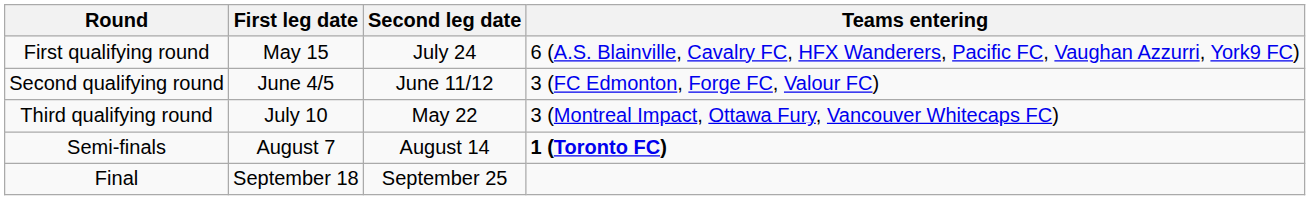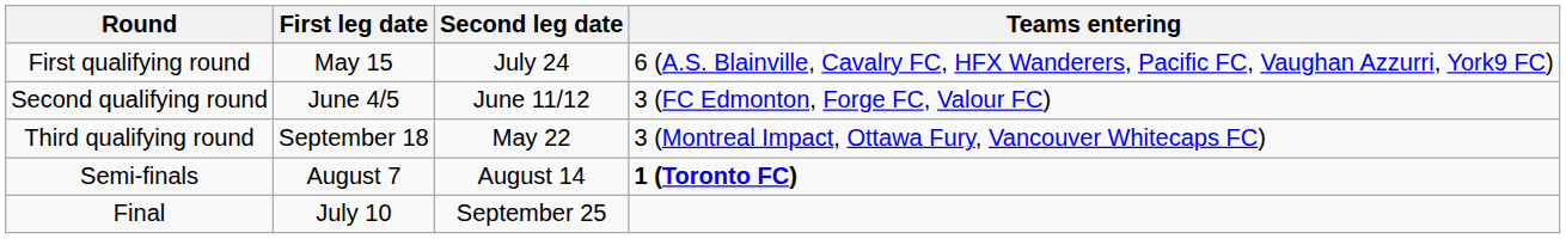 <table class="wikitable" style="text-align:center">
 <tr>
 <th>Round</th>
 <th>First leg date</th>
 <th>Second leg date</th>
 <th>Teams entering</th>
 </tr>
 <tr>
 <td>First qualifying round</td>
 <td>May 15</td>
 <td>July 24</td>
 <td style="text-align:left">6 (<a href='#'>A.S. Blainville</a>, <a href='#'>Cavalry FC</a>, <a href='#'>HFX Wanderers</a>, <a href='#'>Pacific FC</a>, <a href='#'>Vaughan Azzurri</a>, <a href='#'>York9 FC</a>)</td>
 </tr>
 <tr>
 <td>Second qualifying round</td>
 <td>June 4/5</td>
 <td>June 11/12</td>
 <td style="text-align:left">3 (<a href='#'>FC Edmonton</a>, <a href='#'>Forge FC</a>, <a href='#'>Valour FC</a>)</td>
 </tr>
 <tr>
 <td>Third qualifying round</td>
-<td>July 10</td>
+<td>September 18</td>
 <td>May 22</td>
 <td style="text-align:left">3 (<a href='#'>Montreal Impact</a>, <a href='#'>Ottawa Fury</a>, <a href='#'>Vancouver Whitecaps FC</a>)</td>
 </tr>
 <tr>
 <td>Semi-finals</td>
 <td>August 7</td>
 <td>August 14</td>
 <td style="text-align:left"><strong>1 (<a href='#'>Toronto FC</a>)</strong></td>
 </tr>
 <tr>
 <td>Final</td>
-<td>September 18</td>
+<td>July 10</td>
 <td>September 25</td>
 <td></td>
 </tr>
 </table>
